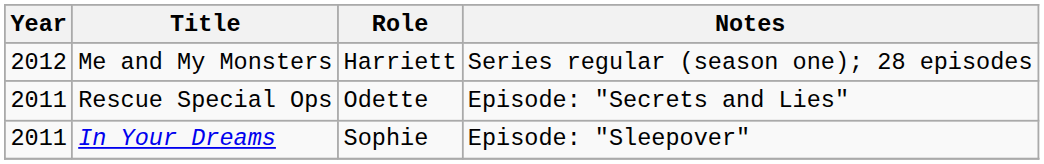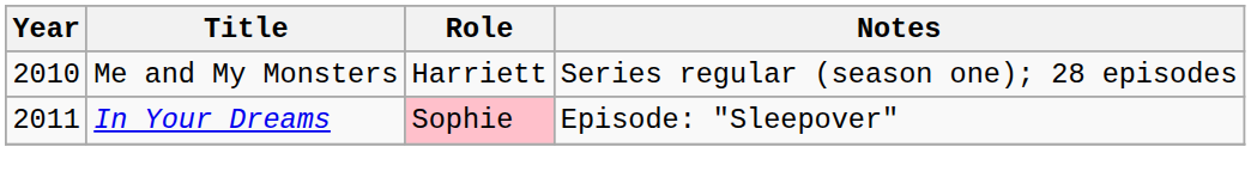 <table class="wikitable sortable">
 <tr>
 <th>Year</th>
 <th>Title</th>
 <th>Role</th>
 <th class="unsortable">Notes</th>
 </tr>
 <tr>
-<td>2012</td>
+<td>2010</td>
 <td>Me and My Monsters</td>
 <td>Harriett</td>
 <td>Series regular (season one); 28 episodes</td>
 </tr>
 <tr>
 <td>2011</td>
-<td>Rescue Special Ops</td>
-<td>Odette</td>
-<td>Episode: "Secrets and Lies"</td>
-</tr>
-<tr>
-<td>2011</td>
 <td><em><a href='#'>In Your Dreams</a></em></td>
-<td>Sophie</td>
+<td style="background: pink;">Sophie</td>
 <td>Episode: "Sleepover"</td>
 </tr>
 <tr>
 </tr>
 </table>
